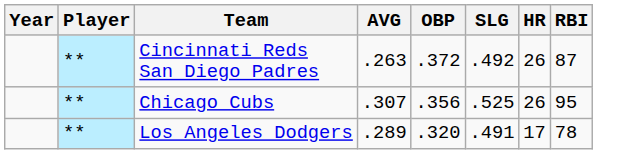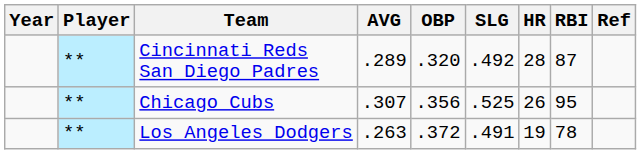 <table class="wikitable sortable" border="1">
 <tr>
 <th>Year</th>
 <th>Player</th>
 <th>Team</th>
 <th>AVG</th>
 <th>OBP</th>
 <th>SLG</th>
 <th>HR</th>
 <th>RBI</th>
+<th class="unsortable">Ref</th>
 </tr>
 <tr>
 <td></td>
 <td bgcolor=#bbeeff>**</td>
 <td><a href='#'>Cincinnati Reds</a><br><a href='#'>San Diego Padres</a></td>
-<td>.263</td>
-<td>.372</td>
+<td>.289</td>
+<td>.320</td>
 <td>.492</td>
-<td>26</td>
+<td>28</td>
 <td>87</td>
+<td></td>
 </tr>
 <tr>
 <td></td>
 <td bgcolor=#bbeeff>**</td>
 <td><a href='#'>Chicago Cubs</a></td>
 <td>.307</td>
 <td>.356</td>
 <td>.525</td>
 <td>26</td>
 <td>95</td>
+<td></td>
 </tr>
 <tr>
 <td></td>
 <td bgcolor=#bbeeff>**</td>
 <td><a href='#'>Los Angeles Dodgers</a></td>
-<td>.289</td>
-<td>.320</td>
+<td>.263</td>
+<td>.372</td>
 <td>.491</td>
-<td>17</td>
+<td>19</td>
 <td>78</td>
+<td></td>
 </tr>
 </table>
